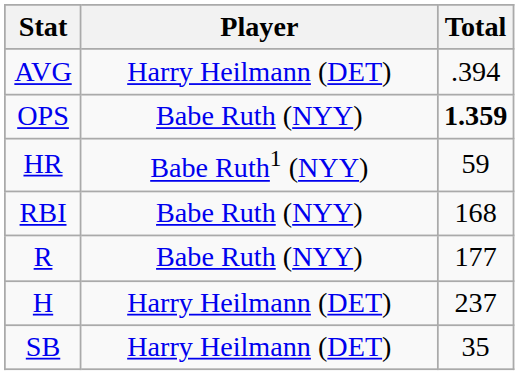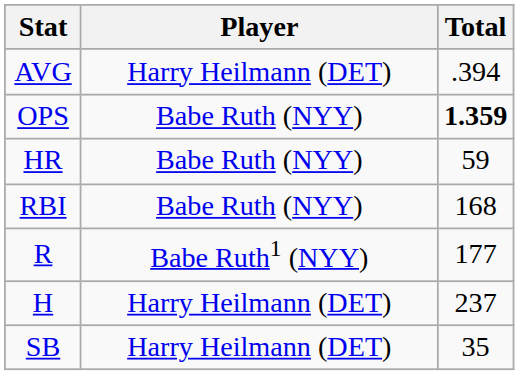 <table class="wikitable" style="text-align:center;">
 <tr>
 <th style="width:15%;">Stat</th>
 <th>Player</th>
 <th style="width:15%;">Total</th>
 </tr>
 <tr>
 <td><a href='#'>AVG</a></td>
 <td><a href='#'>Harry Heilmann</a> (<a href='#'>DET</a>)</td>
 <td>.394</td>
 </tr>
 <tr>
 <td><a href='#'>OPS</a></td>
 <td><a href='#'>Babe Ruth</a> (<a href='#'>NYY</a>)</td>
 <td><strong>1.359</strong></td>
 </tr>
 <tr>
 <td><a href='#'>HR</a></td>
-<td><a href='#'>Babe Ruth</a><sup>1</sup> (<a href='#'>NYY</a>)</td>
+<td><a href='#'>Babe Ruth</a> (<a href='#'>NYY</a>)</td>
 <td>59</td>
 </tr>
 <tr>
 <td><a href='#'>RBI</a></td>
 <td><a href='#'>Babe Ruth</a> (<a href='#'>NYY</a>)</td>
 <td>168</td>
 </tr>
 <tr>
 <td><a href='#'>R</a></td>
-<td><a href='#'>Babe Ruth</a> (<a href='#'>NYY</a>)</td>
+<td><a href='#'>Babe Ruth</a><sup>1</sup> (<a href='#'>NYY</a>)</td>
 <td>177</td>
 </tr>
 <tr>
 <td><a href='#'>H</a></td>
 <td><a href='#'>Harry Heilmann</a> (<a href='#'>DET</a>)</td>
 <td>237</td>
 </tr>
 <tr>
 <td><a href='#'>SB</a></td>
 <td><a href='#'>Harry Heilmann</a> (<a href='#'>DET</a>)</td>
 <td>35</td>
 </tr>
 </table>
